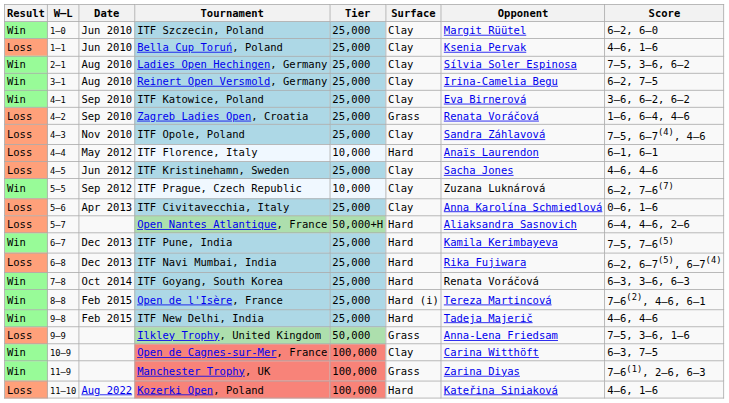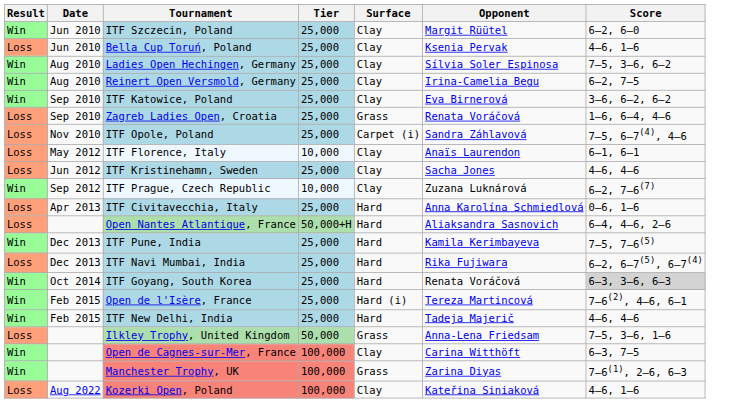 <table class="sortable wikitable">
 <tr>
 <th>Result</th>
-<th class=unsortable>W–L</th>
 <th>Date</th>
 <th>Tournament</th>
 <th>Tier</th>
 <th>Surface</th>
 <th>Opponent</th>
 <th class=unsortable>Score</th>
 </tr>
 <tr>
 <td bgcolor=98FB98>Win</td>
-<td><small>1–0</small></td>
 <td>Jun 2010</td>
 <td bgcolor=lightblue>ITF Szczecin, Poland</td>
 <td bgcolor=lightblue>25,000</td>
 <td>Clay</td>
 <td> <a href='#'>Margit Rüütel</a></td>
 <td>6–2, 6–0</td>
 </tr>
 <tr>
 <td bgcolor=ffa07a>Loss</td>
-<td><small>1–1</small></td>
 <td>Jun 2010</td>
 <td bgcolor=lightblue><a href='#'>Bella Cup Toruń</a>, Poland</td>
 <td bgcolor=lightblue>25,000</td>
 <td>Clay</td>
 <td> <a href='#'>Ksenia Pervak</a></td>
 <td>4–6, 1–6</td>
 </tr>
 <tr>
 <td bgcolor=98FB98>Win</td>
-<td><small>2–1</small></td>
 <td>Aug 2010</td>
 <td bgcolor=lightblue><a href='#'>Ladies Open Hechingen</a>, Germany</td>
 <td bgcolor=lightblue>25,000</td>
 <td>Clay</td>
 <td> <a href='#'>Sílvia Soler Espinosa</a></td>
 <td>7–5, 3–6, 6–2</td>
 </tr>
 <tr>
 <td bgcolor=98FB98>Win</td>
-<td><small>3–1</small></td>
 <td>Aug 2010</td>
 <td bgcolor=lightblue><a href='#'>Reinert Open Versmold</a>, Germany</td>
 <td bgcolor=lightblue>25,000</td>
 <td>Clay</td>
 <td> <a href='#'>Irina-Camelia Begu</a></td>
 <td>6–2, 7–5</td>
 </tr>
 <tr>
 <td bgcolor=98FB98>Win</td>
-<td><small>4–1</small></td>
 <td>Sep 2010</td>
 <td bgcolor=lightblue>ITF Katowice, Poland</td>
 <td bgcolor=lightblue>25,000</td>
 <td>Clay</td>
 <td> <a href='#'>Eva Birnerová</a></td>
 <td>3–6, 6–2, 6–2</td>
 </tr>
 <tr>
 <td bgcolor=ffa07a>Loss</td>
-<td><small>4–2</small></td>
 <td>Sep 2010</td>
 <td bgcolor=lightblue><a href='#'>Zagreb Ladies Open</a>, Croatia</td>
 <td bgcolor=lightblue>25,000</td>
 <td>Grass</td>
 <td> <a href='#'>Renata Voráčová</a></td>
 <td>1–6, 6–4, 4–6</td>
 </tr>
 <tr>
 <td bgcolor=ffa07a>Loss</td>
-<td><small>4–3</small></td>
 <td>Nov 2010</td>
 <td bgcolor=lightblue>ITF Opole, Poland</td>
 <td bgcolor=lightblue>25,000</td>
-<td>Clay</td>
+<td>Carpet (i)</td>
 <td> <a href='#'>Sandra Záhlavová</a></td>
 <td>7–5, 6–7<sup>(4)</sup>, 4–6</td>
 </tr>
 <tr>
 <td bgcolor=ffa07a>Loss</td>
-<td><small>4–4</small></td>
 <td>May 2012</td>
 <td bgcolor=f0f8ff>ITF Florence, Italy</td>
 <td bgcolor=f0f8ff>10,000</td>
-<td>Hard</td>
+<td>Clay</td>
 <td> <a href='#'>Anaïs Laurendon</a></td>
 <td>6–1, 6–1</td>
 </tr>
 <tr>
 <td bgcolor=ffa07a>Loss</td>
-<td><small>4–5</small></td>
 <td>Jun 2012</td>
 <td bgcolor=lightblue>ITF Kristinehamn, Sweden</td>
 <td bgcolor=lightblue>25,000</td>
 <td>Clay</td>
 <td> <a href='#'>Sacha Jones</a></td>
 <td>4–6, 4–6</td>
 </tr>
 <tr>
 <td bgcolor=98FB98>Win</td>
-<td><small>5–5</small></td>
 <td>Sep 2012</td>
 <td bgcolor=f0f8ff>ITF Prague, Czech Republic</td>
 <td bgcolor=f0f8ff>10,000</td>
 <td>Clay</td>
 <td> Zuzana Luknárová</td>
 <td>6–2, 7–6<sup>(7)</sup></td>
 </tr>
 <tr>
 <td bgcolor=ffa07a>Loss</td>
-<td><small>5–6</small></td>
 <td>Apr 2013</td>
 <td bgcolor=lightblue>ITF Civitavecchia, Italy</td>
 <td bgcolor=lightblue>25,000</td>
-<td>Clay</td>
+<td>Hard</td>
 <td> <a href='#'>Anna Karolína Schmiedlová</a></td>
 <td>0–6, 1–6</td>
 </tr>
 <tr>
 <td bgcolor=ffa07a>Loss</td>
-<td><small>5–7</small></td>
 <td><a href='#'></a></td>
 <td bgcolor=ADDFAD><a href='#'>Open Nantes Atlantique</a>, France</td>
 <td bgcolor=ADDFAD>50,000+H</td>
 <td>Hard</td>
 <td> <a href='#'>Aliaksandra Sasnovich</a></td>
 <td>6–4, 4–6, 2–6</td>
 </tr>
 <tr>
 <td bgcolor=98FB98>Win</td>
-<td><small>6–7</small></td>
 <td>Dec 2013</td>
 <td bgcolor=lightblue>ITF Pune, India</td>
 <td bgcolor=lightblue>25,000</td>
 <td>Hard</td>
 <td> <a href='#'>Kamila Kerimbayeva</a></td>
 <td>7–5, 7–6<sup>(5)</sup></td>
 </tr>
 <tr>
 <td bgcolor=ffa07a>Loss</td>
-<td><small>6–8</small></td>
 <td>Dec 2013</td>
 <td bgcolor=lightblue>ITF Navi Mumbai, India</td>
 <td bgcolor=lightblue>25,000</td>
 <td>Hard</td>
 <td> <a href='#'>Rika Fujiwara</a></td>
 <td>6–2, 6–7<sup>(5)</sup>, 6–7<sup>(4)</sup></td>
 </tr>
 <tr>
 <td bgcolor=98FB98>Win</td>
-<td><small>7–8</small></td>
 <td>Oct 2014</td>
 <td bgcolor=lightblue>ITF Goyang, South Korea</td>
 <td bgcolor=lightblue>25,000</td>
 <td>Hard</td>
 <td> Renata Voráčová</td>
-<td>6–3, 3–6, 6–3</td>
+<td style="background: lightgrey;">6–3, 3–6, 6–3</td>
 </tr>
 <tr>
 <td bgcolor=98FB98>Win</td>
-<td><small>8–8</small></td>
 <td>Feb 2015</td>
 <td bgcolor=lightblue><a href='#'>Open de l'Isère</a>, France</td>
 <td bgcolor=lightblue>25,000</td>
 <td>Hard (i)</td>
 <td> <a href='#'>Tereza Martincová</a></td>
 <td>7–6<sup>(2)</sup>, 4–6, 6–1</td>
 </tr>
 <tr>
 <td bgcolor=98FB98>Win</td>
-<td><small>9–8</small></td>
 <td>Feb 2015</td>
 <td bgcolor=lightblue>ITF New Delhi, India</td>
 <td bgcolor=lightblue>25,000</td>
 <td>Hard</td>
 <td> <a href='#'>Tadeja Majerič</a></td>
 <td>4–6, 4–6</td>
 </tr>
 <tr>
 <td bgcolor=ffa07a>Loss</td>
-<td><small>9–9</small></td>
 <td><a href='#'></a></td>
 <td bgcolor=ADDFAD><a href='#'>Ilkley Trophy</a>, United Kingdom</td>
 <td bgcolor=ADDFAD>50,000</td>
 <td>Grass</td>
 <td> <a href='#'>Anna-Lena Friedsam</a></td>
 <td>7–5, 3–6, 1–6</td>
 </tr>
 <tr>
 <td bgcolor=98FB98>Win</td>
-<td><small>10–9</small></td>
 <td><a href='#'></a></td>
 <td bgcolor=F88379><a href='#'>Open de Cagnes-sur-Mer</a>, France</td>
 <td bgcolor=F88379>100,000</td>
 <td>Clay</td>
 <td> <a href='#'>Carina Witthöft</a></td>
 <td>6–3, 7–5</td>
 </tr>
 <tr>
 <td bgcolor=98FB98>Win</td>
-<td><small>11–9</small></td>
 <td><a href='#'></a></td>
 <td bgcolor=F88379><a href='#'>Manchester Trophy</a>, UK</td>
 <td bgcolor=F88379>100,000</td>
 <td>Grass</td>
 <td> <a href='#'>Zarina Diyas</a></td>
 <td>7–6<sup>(1)</sup>, 2–6, 6–3</td>
 </tr>
 <tr>
 <td bgcolor=ffa07a>Loss</td>
-<td><small>11–10</small></td>
 <td><a href='#'>Aug 2022</a></td>
 <td bgcolor=F88379><a href='#'>Kozerki Open</a>, Poland</td>
 <td bgcolor=F88379>100,000</td>
-<td>Hard</td>
+<td>Clay</td>
 <td> <a href='#'>Kateřina Siniaková</a></td>
 <td>4–6, 1–6</td>
 </tr>
 </table>
